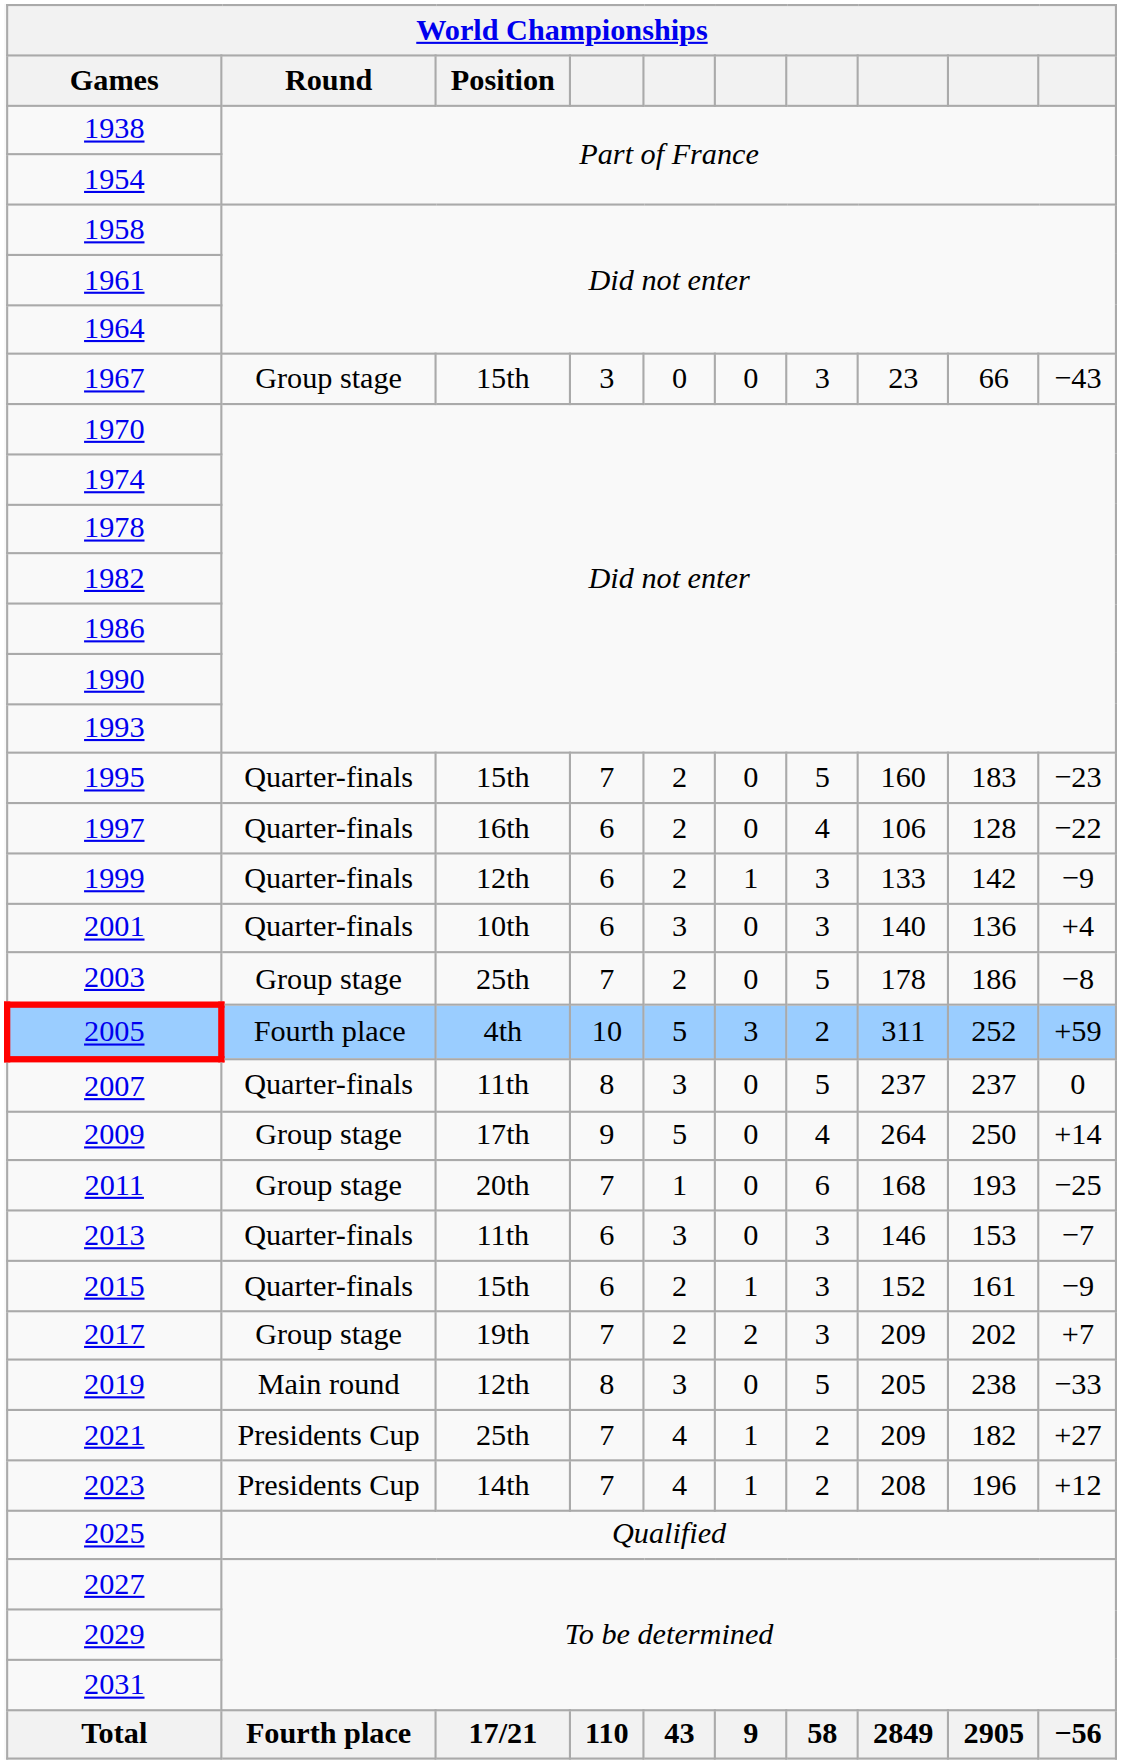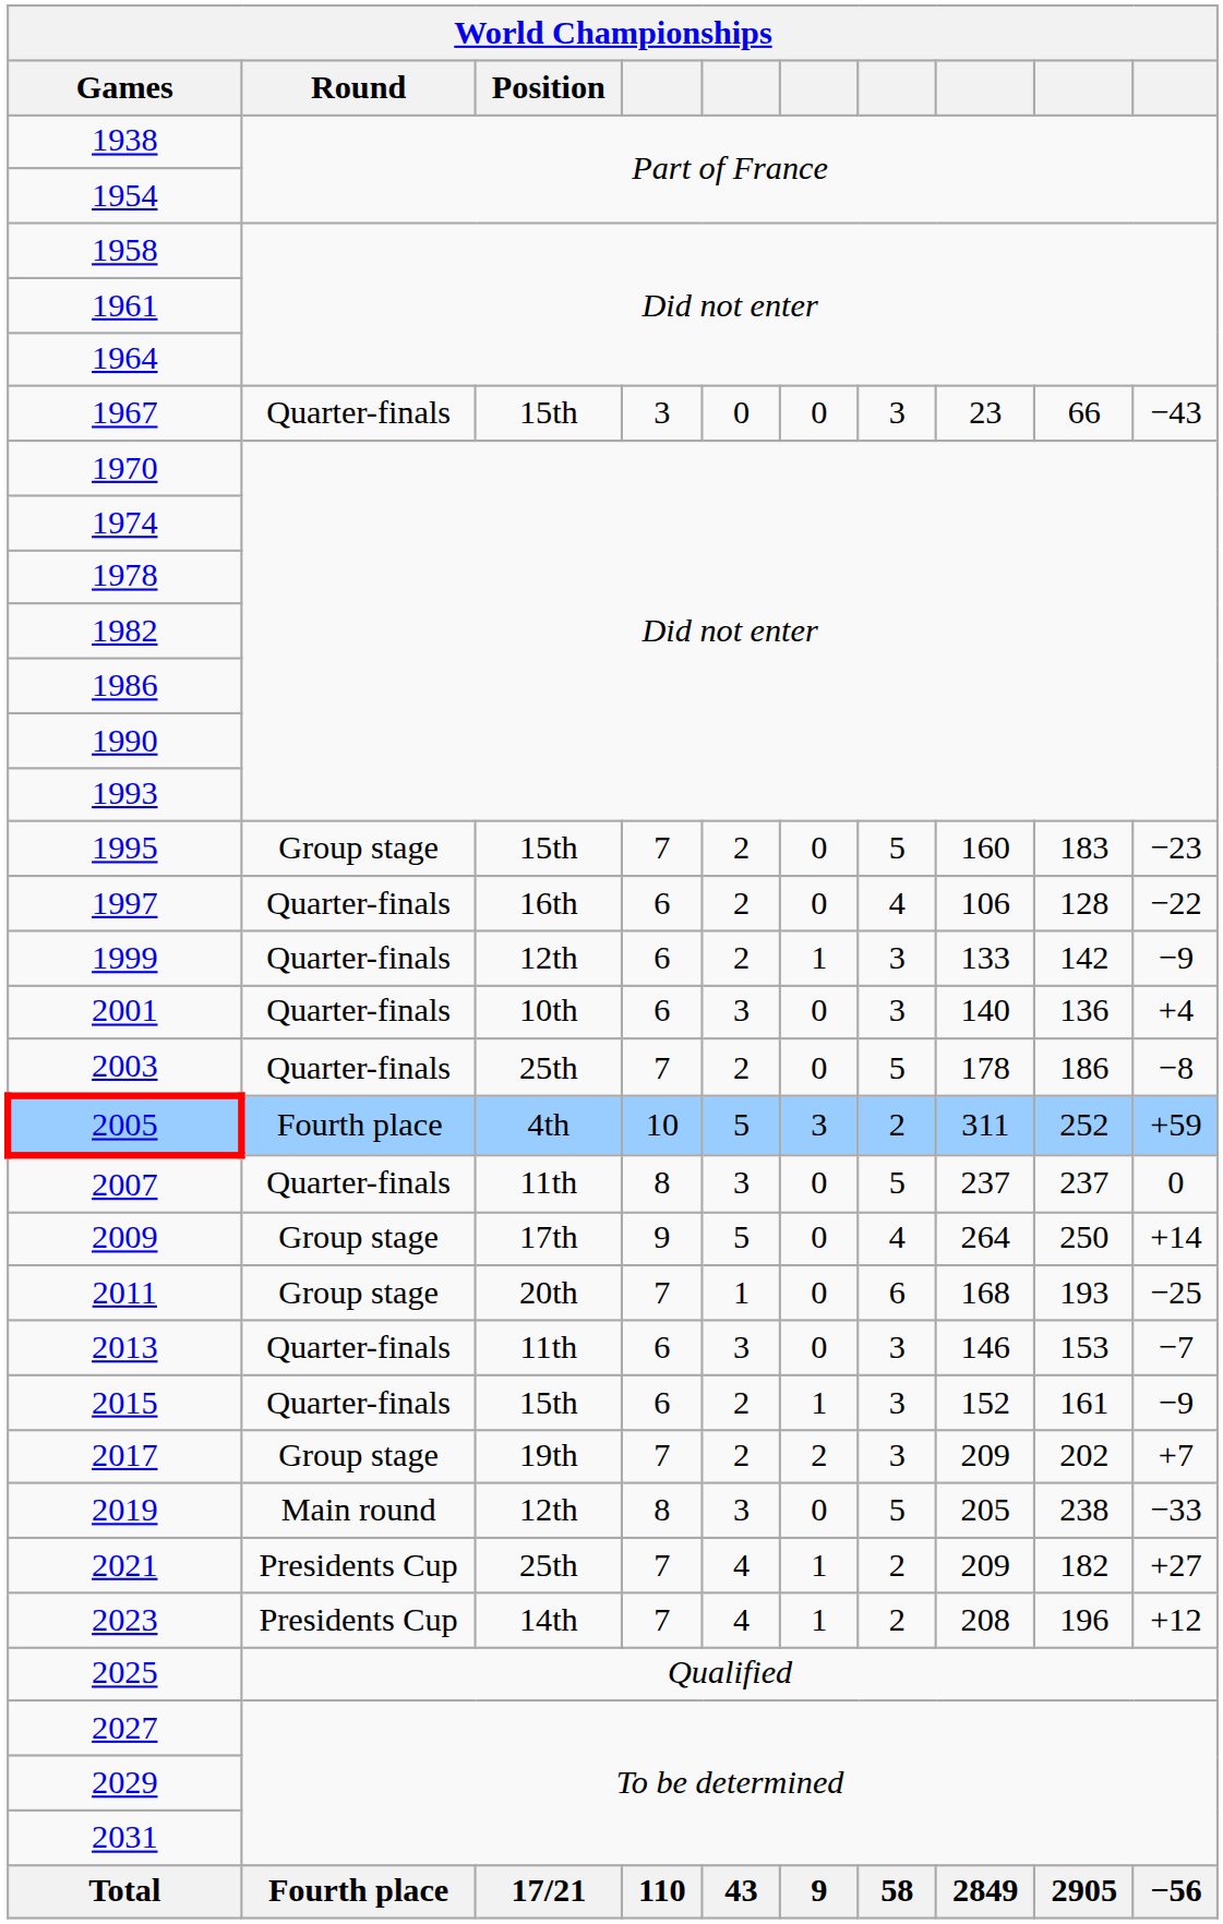 <table class="wikitable" style="font-size:90%; text-align:center;" width="60%">
 <tr>
 <th colspan="10"><a href='#'>World Championships</a></th>
 </tr>
 <tr>
 <th width="15%">Games</th>
 <th width="15%">Round</th>
 <th width="5%">Position</th>
 <th width="5%"></th>
 <th width="5%"></th>
 <th width="5%"></th>
 <th width="5%"></th>
 <th width="5%"></th>
 <th width="5%"></th>
 <th width="5%"></th>
 </tr>
 <tr>
 <td> <a href='#'>1938</a></td>
 <td colspan="9" rowspan="2" align="center"><em>Part of France</em></td>
 </tr>
 <tr>
 <td> <a href='#'>1954</a></td>
 </tr>
 <tr>
 <td> <a href='#'>1958</a></td>
 <td colspan="9" rowspan="3"><em>Did not enter</em></td>
 </tr>
 <tr>
 <td> <a href='#'>1961</a></td>
 </tr>
 <tr>
 <td> <a href='#'>1964</a></td>
 </tr>
 <tr>
 <td> <a href='#'>1967</a></td>
-<td>Group stage</td>
+<td>Quarter-finals</td>
 <td>15th</td>
 <td>3</td>
 <td>0</td>
 <td>0</td>
 <td>3</td>
 <td>23</td>
 <td>66</td>
 <td>−43</td>
 </tr>
 <tr>
 <td> <a href='#'>1970</a></td>
 <td colspan="9" rowspan="7" align="center"><em>Did not enter</em></td>
 </tr>
 <tr>
 <td> <a href='#'>1974</a></td>
 </tr>
 <tr>
 <td> <a href='#'>1978</a></td>
 </tr>
 <tr>
 <td> <a href='#'>1982</a></td>
 </tr>
 <tr>
 <td> <a href='#'>1986</a></td>
 </tr>
 <tr>
 <td> <a href='#'>1990</a></td>
 </tr>
 <tr>
 <td> <a href='#'>1993</a></td>
 </tr>
 <tr>
 <td> <a href='#'>1995</a></td>
-<td>Quarter-finals</td>
+<td>Group stage</td>
 <td>15th</td>
 <td>7</td>
 <td>2</td>
 <td>0</td>
 <td>5</td>
 <td>160</td>
 <td>183</td>
 <td>−23</td>
 </tr>
 <tr>
 <td> <a href='#'>1997</a></td>
 <td>Quarter-finals</td>
 <td>16th</td>
 <td>6</td>
 <td>2</td>
 <td>0</td>
 <td>4</td>
 <td>106</td>
 <td>128</td>
 <td>−22</td>
 </tr>
 <tr>
 <td> <a href='#'>1999</a></td>
 <td>Quarter-finals</td>
 <td>12th</td>
 <td>6</td>
 <td>2</td>
 <td>1</td>
 <td>3</td>
 <td>133</td>
 <td>142</td>
 <td>−9</td>
 </tr>
 <tr>
 <td> <a href='#'>2001</a></td>
 <td>Quarter-finals</td>
 <td>10th</td>
 <td>6</td>
 <td>3</td>
 <td>0</td>
 <td>3</td>
 <td>140</td>
 <td>136</td>
 <td>+4</td>
 </tr>
 <tr>
 <td> <a href='#'>2003</a></td>
-<td>Group stage</td>
+<td>Quarter-finals</td>
 <td>25th</td>
 <td>7</td>
 <td>2</td>
 <td>0</td>
 <td>5</td>
 <td>178</td>
 <td>186</td>
 <td>−8</td>
 </tr>
 <tr bgcolor=9acdff>
 <td style="text-align: center;border: 3px solid red"> <a href='#'>2005</a></td>
 <td>Fourth place</td>
 <td>4th</td>
 <td>10</td>
 <td>5</td>
 <td>3</td>
 <td>2</td>
 <td>311</td>
 <td>252</td>
 <td>+59</td>
 </tr>
 <tr>
 <td> <a href='#'>2007</a></td>
 <td>Quarter-finals</td>
 <td>11th</td>
 <td>8</td>
 <td>3</td>
 <td>0</td>
 <td>5</td>
 <td>237</td>
 <td>237</td>
 <td>0</td>
 </tr>
 <tr>
 <td> <a href='#'>2009</a></td>
 <td>Group stage</td>
 <td>17th</td>
 <td>9</td>
 <td>5</td>
 <td>0</td>
 <td>4</td>
 <td>264</td>
 <td>250</td>
 <td>+14</td>
 </tr>
 <tr>
 <td> <a href='#'>2011</a></td>
 <td>Group stage</td>
 <td>20th</td>
 <td>7</td>
 <td>1</td>
 <td>0</td>
 <td>6</td>
 <td>168</td>
 <td>193</td>
 <td>−25</td>
 </tr>
 <tr>
 <td> <a href='#'>2013</a></td>
 <td>Quarter-finals</td>
 <td>11th</td>
 <td>6</td>
 <td>3</td>
 <td>0</td>
 <td>3</td>
 <td>146</td>
 <td>153</td>
 <td>−7</td>
 </tr>
 <tr>
 <td> <a href='#'>2015</a></td>
 <td>Quarter-finals</td>
 <td>15th</td>
 <td>6</td>
 <td>2</td>
 <td>1</td>
 <td>3</td>
 <td>152</td>
 <td>161</td>
 <td>−9</td>
 </tr>
 <tr>
 <td> <a href='#'>2017</a></td>
 <td>Group stage</td>
 <td>19th</td>
 <td>7</td>
 <td>2</td>
 <td>2</td>
 <td>3</td>
 <td>209</td>
 <td>202</td>
 <td>+7</td>
 </tr>
 <tr>
 <td> <a href='#'>2019</a></td>
 <td>Main round</td>
 <td>12th</td>
 <td>8</td>
 <td>3</td>
 <td>0</td>
 <td>5</td>
 <td>205</td>
 <td>238</td>
 <td>−33</td>
 </tr>
 <tr>
 <td> <a href='#'>2021</a></td>
 <td>Presidents Cup</td>
 <td>25th</td>
 <td>7</td>
 <td>4</td>
 <td>1</td>
 <td>2</td>
 <td>209</td>
 <td>182</td>
 <td>+27</td>
 </tr>
 <tr>
 <td> <a href='#'>2023</a></td>
 <td>Presidents Cup</td>
 <td>14th</td>
 <td>7</td>
 <td>4</td>
 <td>1</td>
 <td>2</td>
 <td>208</td>
 <td>196</td>
 <td>+12</td>
 </tr>
 <tr>
 <td> <a href='#'>2025</a></td>
 <td colspan="9"><em>Qualified</em></td>
 </tr>
 <tr>
 <td> <a href='#'>2027</a></td>
 <td colspan="9" rowspan="3"><em>To be determined</em></td>
 </tr>
 <tr>
 <td> <a href='#'>2029</a></td>
 </tr>
 <tr>
 <td> <a href='#'>2031</a></td>
 </tr>
 <tr>
 <th align="center">Total</th>
 <th>Fourth place</th>
 <th align="center">17/21</th>
 <th align=center>110</th>
 <th align="center">43</th>
 <th align="center">9</th>
 <th align="center">58</th>
 <th>2849</th>
 <th>2905</th>
 <th>−56</th>
 </tr>
 </table>
